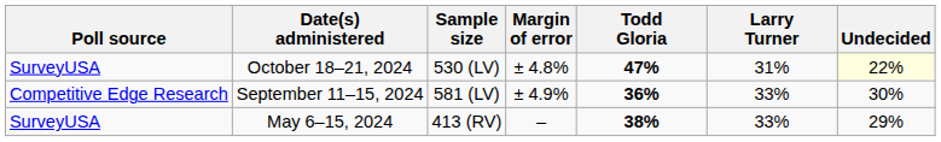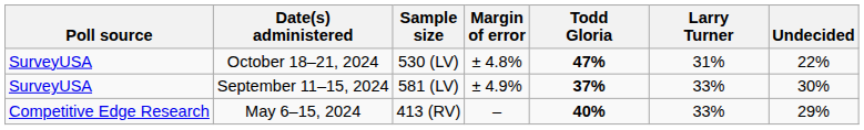 <table class="wikitable" style="font-size:90%;text-align:center;">
 <tr valign=bottom>
 <th>Poll source</th>
 <th>Date(s)<br>administered</th>
 <th>Sample<br>size</th>
 <th>Margin<br>of error</th>
 <th style="width:100px;">Todd<br>Gloria</th>
 <th style="width:100px;">Larry<br>Turner</th>
 <th>Undecided</th>
 </tr>
 <tr>
 <td style="text-align:left;"><a href='#'>SurveyUSA</a></td>
 <td>October 18–21, 2024</td>
 <td>530 (LV)</td>
 <td>± 4.8%</td>
 <td><strong>47%</strong></td>
 <td>31%</td>
-<td style="background: lightyellow;">22%</td>
+<td>22%</td>
 </tr>
 <tr>
-<td style="text-align:left;"><a href='#'>Competitive Edge Research</a></td>
+<td style="text-align:left;"><a href='#'>SurveyUSA</a></td>
 <td>September 11–15, 2024</td>
 <td>581 (LV)</td>
 <td>± 4.9%</td>
-<td><strong>36%</strong></td>
+<td><strong>37%</strong></td>
 <td>33%</td>
 <td>30%</td>
 </tr>
 <tr>
-<td style="text-align:left;"><a href='#'>SurveyUSA</a></td>
+<td style="text-align:left;"><a href='#'>Competitive Edge Research</a></td>
 <td>May 6–15, 2024</td>
 <td>413 (RV)</td>
 <td>–</td>
-<td><strong>38%</strong></td>
+<td><strong>40%</strong></td>
 <td>33%</td>
 <td>29%</td>
 </tr>
 </table>
